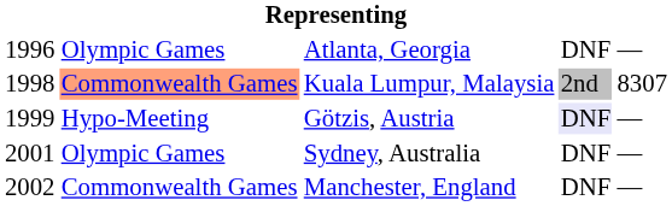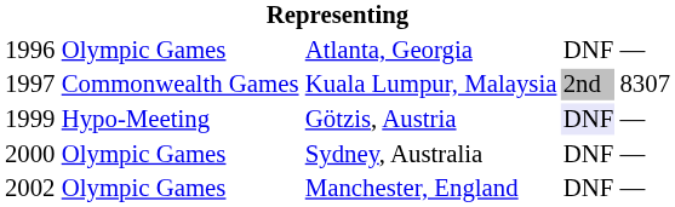 <table>
 <tr>
 <th colspan="5">Representing </th>
 </tr>
 <tr>
 <td>1996</td>
 <td><a href='#'>Olympic Games</a></td>
 <td><a href='#'>Atlanta, Georgia</a></td>
 <td>DNF</td>
 <td>—</td>
 </tr>
 <tr>
-<td>1998</td>
-<td style="background: lightsalmon;"><a href='#'>Commonwealth Games</a></td>
+<td>1997</td>
+<td><a href='#'>Commonwealth Games</a></td>
 <td><a href='#'>Kuala Lumpur, Malaysia</a></td>
 <td bgcolor="silver">2nd</td>
 <td>8307</td>
 </tr>
 <tr>
 <td>1999</td>
 <td><a href='#'>Hypo-Meeting</a></td>
 <td><a href='#'>Götzis</a>, <a href='#'>Austria</a></td>
 <td style="background: lavender;">DNF</td>
 <td>—</td>
 </tr>
 <tr>
-<td>2001</td>
+<td>2000</td>
 <td><a href='#'>Olympic Games</a></td>
 <td><a href='#'>Sydney</a>, Australia</td>
 <td>DNF</td>
 <td>—</td>
 </tr>
 <tr>
 <td>2002</td>
-<td><a href='#'>Commonwealth Games</a></td>
+<td><a href='#'>Olympic Games</a></td>
 <td><a href='#'>Manchester, England</a></td>
 <td>DNF</td>
 <td>—</td>
 </tr>
 </table>
